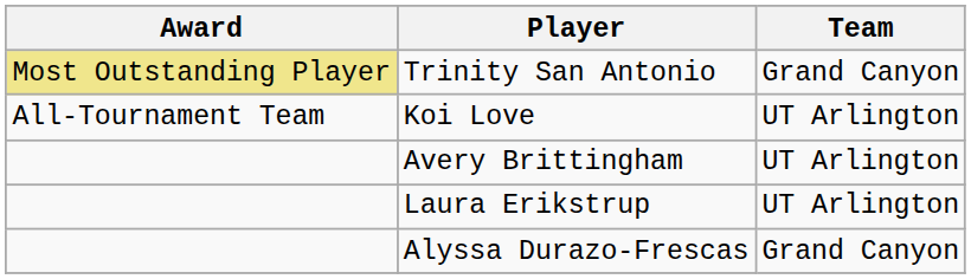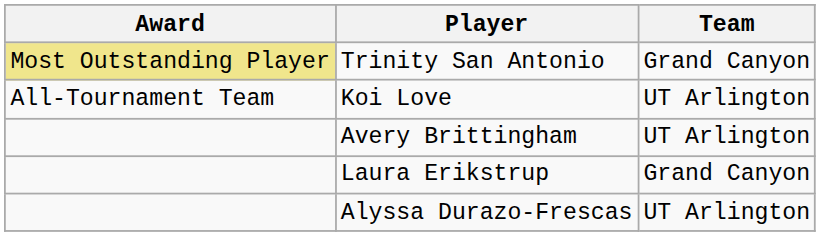 <table class="wikitable">
 <tr>
 <th>Award</th>
 <th>Player</th>
 <th>Team</th>
 </tr>
 <tr>
 <td style="background: khaki;">Most Outstanding Player</td>
 <td>Trinity San Antonio</td>
 <td>Grand Canyon</td>
 </tr>
 <tr>
 <td>All-Tournament Team</td>
 <td>Koi Love</td>
 <td>UT Arlington</td>
 </tr>
 <tr>
 <td></td>
 <td>Avery Brittingham</td>
 <td>UT Arlington</td>
 </tr>
 <tr>
 <td></td>
 <td>Laura Erikstrup</td>
-<td>UT Arlington</td>
+<td>Grand Canyon</td>
 </tr>
 <tr>
 <td></td>
 <td>Alyssa Durazo-Frescas</td>
-<td>Grand Canyon</td>
+<td>UT Arlington</td>
 </tr>
 </table>
